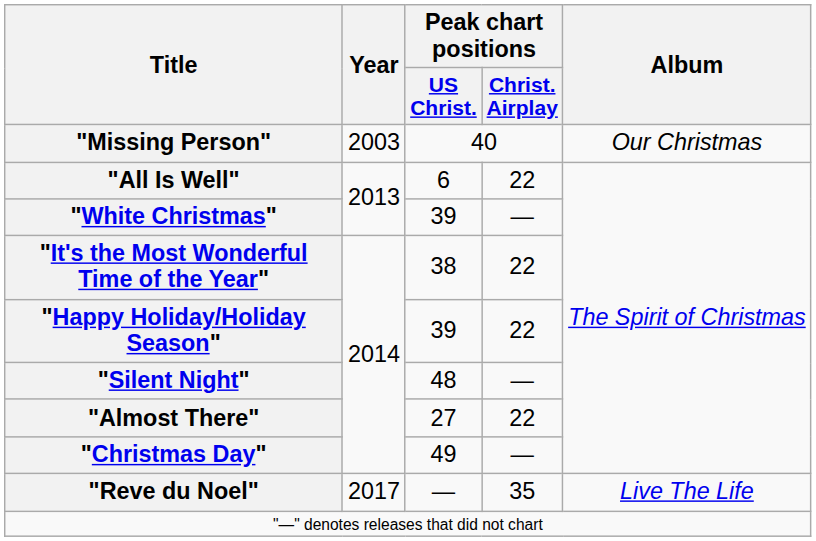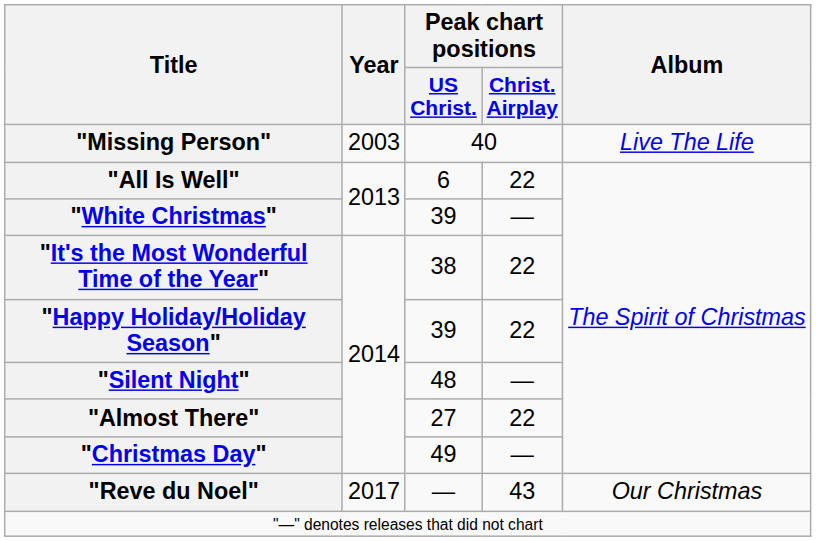 <table class="wikitable plainrowheaders" style="text-align:center;">
 <tr>
 <th scope="col" rowspan="2" style="width:14em;">Title</th>
 <th scope="col" rowspan="2" style="width:1em;">Year</th>
 <th scope="col" colspan="2">Peak chart positions</th>
 <th scope="col" rowspan="2">Album</th>
 </tr>
 <tr>
 <th style="width:3em; font-size:90%"><a href='#'>US Christ.</a><br></th>
 <th style="width:3em; font-size:90%"><a href='#'>Christ. Airplay</a><br></th>
 </tr>
 <tr>
 <th scope="row">"Missing Person"</th>
 <td>2003</td>
 <td colspan="2">40</td>
-<td><em>Our Christmas</em></td>
+<td><em><a href='#'>Live The Life</a></em></td>
 </tr>
 <tr>
 <th scope="row">"All Is Well"<br></th>
 <td rowspan="2">2013</td>
 <td>6</td>
 <td>22</td>
 <td rowspan="7"><em><a href='#'>The Spirit of Christmas</a></em></td>
 </tr>
 <tr>
 <th scope="row">"<a href='#'>White Christmas</a>"<br></th>
 <td>39</td>
 <td>—</td>
 </tr>
 <tr>
 <th scope="row">"<a href='#'>It's the Most Wonderful Time of the Year</a>"</th>
 <td rowspan="5">2014</td>
 <td>38</td>
 <td>22</td>
 </tr>
 <tr>
 <th scope="row">"<a href='#'>Happy Holiday/Holiday Season</a>"</th>
 <td>39</td>
 <td>22</td>
 </tr>
 <tr>
 <th scope="row">"<a href='#'>Silent Night</a>"<br></th>
 <td>48</td>
 <td>—</td>
 </tr>
 <tr>
 <th scope="row">"Almost There"<br></th>
 <td>27</td>
 <td>22</td>
 </tr>
 <tr>
 <th scope="row">"<a href='#'>Christmas Day</a>"<br></th>
 <td>49</td>
 <td>—</td>
 </tr>
 <tr>
 <th scope="row">"Reve du Noel"</th>
 <td>2017</td>
 <td>—</td>
-<td>35</td>
-<td><em><a href='#'>Live The Life</a></em></td>
+<td>43</td>
+<td><em>Our Christmas</em></td>
 </tr>
 <tr>
 <td colspan="13" style="font-size:8pt">"—" denotes releases that did not chart</td>
 </tr>
 </table>
